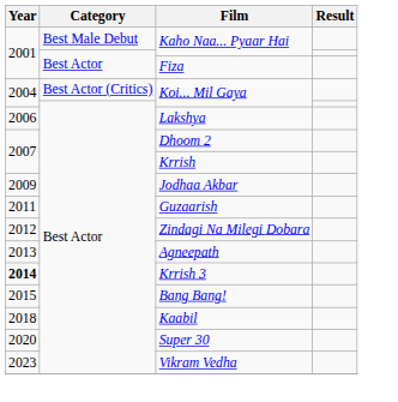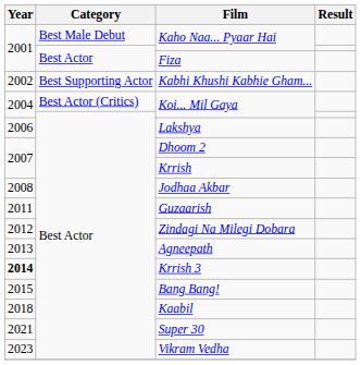 <table class="wikitable">
 <tr>
 <th>Year</th>
 <th>Category</th>
 <th>Film</th>
 <th>Result</th>
 </tr>
 <tr>
 <td rowspan="3">2001</td>
 <td><a href='#'>Best Male Debut</a></td>
 <td rowspan="2"><em><a href='#'>Kaho Naa... Pyaar Hai</a></em></td>
 <td></td>
 </tr>
 <tr>
 <td rowspan="2"><a href='#'>Best Actor</a></td>
 <td></td>
 </tr>
 <tr>
 <td><em><a href='#'>Fiza</a></em></td>
+<td></td>
+</tr>
+<tr>
+<td>2002</td>
+<td><a href='#'>Best Supporting Actor</a></td>
+<td><em><a href='#'>Kabhi Khushi Kabhie Gham...</a></em></td>
 <td></td>
 </tr>
 <tr>
 <td rowspan="2">2004</td>
 <td><a href='#'>Best Actor (Critics)</a></td>
 <td rowspan="2"><em><a href='#'>Koi... Mil Gaya</a></em></td>
 <td></td>
 </tr>
 <tr>
 <td rowspan="13">Best Actor</td>
 <td></td>
 </tr>
 <tr>
 <td>2006</td>
 <td><em><a href='#'>Lakshya</a></em></td>
 <td></td>
 </tr>
 <tr>
 <td rowspan="2">2007</td>
 <td><em><a href='#'>Dhoom 2</a></em></td>
 <td></td>
 </tr>
 <tr>
 <td><em><a href='#'>Krrish</a></em></td>
 <td></td>
 </tr>
 <tr>
-<td>2009</td>
+<td>2008</td>
 <td><em><a href='#'>Jodhaa Akbar</a></em></td>
 <td></td>
 </tr>
 <tr>
 <td>2011</td>
 <td><a href='#'><em>Guzaarish</em></a></td>
 <td></td>
 </tr>
 <tr>
 <td>2012</td>
 <td><em><a href='#'>Zindagi Na Milegi Dobara</a></em></td>
 <td></td>
 </tr>
 <tr>
 <td>2013</td>
 <td><a href='#'><em>Agneepath</em></a></td>
 <td></td>
 </tr>
 <tr>
 <td><strong>2014</strong></td>
 <td><em><a href='#'>Krrish 3</a></em></td>
 <td></td>
 </tr>
 <tr>
 <td>2015</td>
 <td><em><a href='#'>Bang Bang!</a></em></td>
 <td></td>
 </tr>
 <tr>
 <td>2018</td>
 <td><em><a href='#'>Kaabil</a></em></td>
 <td></td>
 </tr>
 <tr>
-<td>2020</td>
+<td>2021</td>
 <td><em><a href='#'>Super 30</a></em></td>
 <td></td>
 </tr>
 <tr>
 <td>2023</td>
 <td><a href='#'><em>Vikram Vedha</em></a></td>
 <td></td>
 </tr>
 <tr>
 </tr>
 </table>
